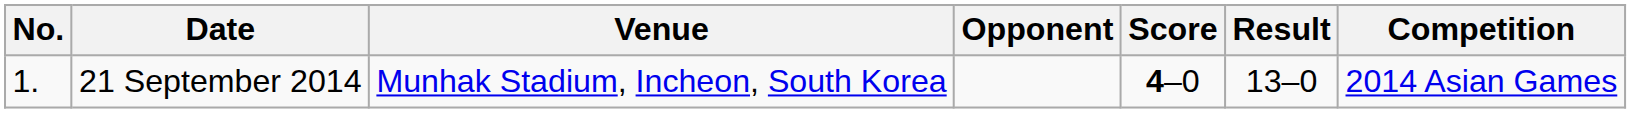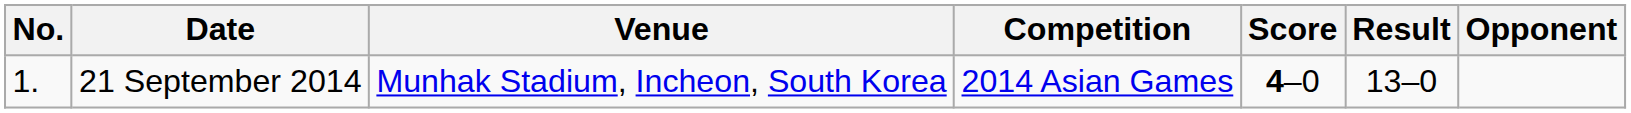 <table class="wikitable">
 <tr>
 <th>No.</th>
 <th>Date</th>
 <th>Venue</th>
-<th>Opponent</th>
+<th>Competition</th>
 <th>Score</th>
 <th>Result</th>
-<th>Competition</th>
+<th>Opponent</th>
 </tr>
 <tr>
 <td>1.</td>
 <td>21 September 2014</td>
 <td><a href='#'>Munhak Stadium</a>, <a href='#'>Incheon</a>, <a href='#'>South Korea</a></td>
-<td></td>
+<td><a href='#'>2014 Asian Games</a></td>
 <td align=center><strong>4</strong>–0</td>
 <td align=center>13–0</td>
-<td><a href='#'>2014 Asian Games</a></td>
+<td></td>
 </tr>
 </table>
